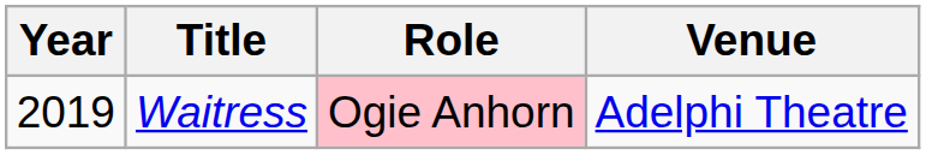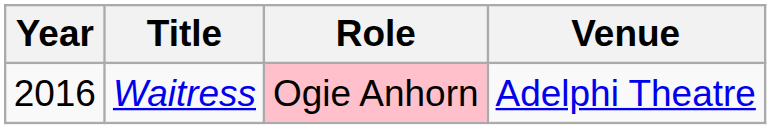 <table class="wikitable">
 <tr>
 <th>Year</th>
 <th>Title</th>
 <th>Role</th>
 <th>Venue</th>
 </tr>
 <tr>
-<td>2019</td>
+<td>2016</td>
 <td><em><a href='#'>Waitress</a></em></td>
 <td style="background: pink;">Ogie Anhorn</td>
 <td><a href='#'>Adelphi Theatre</a></td>
 </tr>
 </table>
